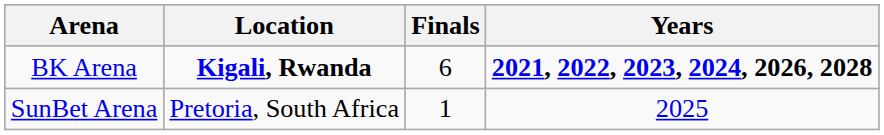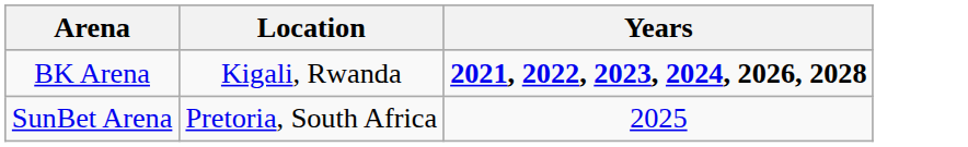 <table class="wikitable sortable" style="text-align:center; font-size:100%">
 <tr>
 <th>Arena</th>
 <th>Location</th>
-<th>Finals</th>
 <th>Years</th>
 </tr>
 <tr>
 <td><a href='#'>BK Arena</a></td>
-<td><strong> <a href='#'>Kigali</a>, Rwanda</strong></td>
-<td>6</td>
+<td> <a href='#'>Kigali</a>, Rwanda</td>
 <td style="text-align:left;"><strong><a href='#'>2021</a>, <a href='#'>2022</a>, <a href='#'>2023</a>, <a href='#'>2024</a>, 2026, 2028</strong></td>
 </tr>
 <tr>
 <td><a href='#'>SunBet Arena</a></td>
 <td> <a href='#'>Pretoria</a>, South Africa</td>
-<td>1</td>
 <td><a href='#'>2025</a></td>
 </tr>
 </table>
